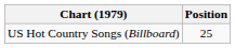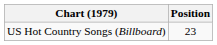 <table class="wikitable">
 <tr>
 <th>Chart (1979)</th>
 <th>Position</th>
 </tr>
 <tr>
 <td>US Hot Country Songs (<em>Billboard</em>)</td>
-<td align="center">25</td>
+<td align="center">23</td>
 </tr>
 </table>
